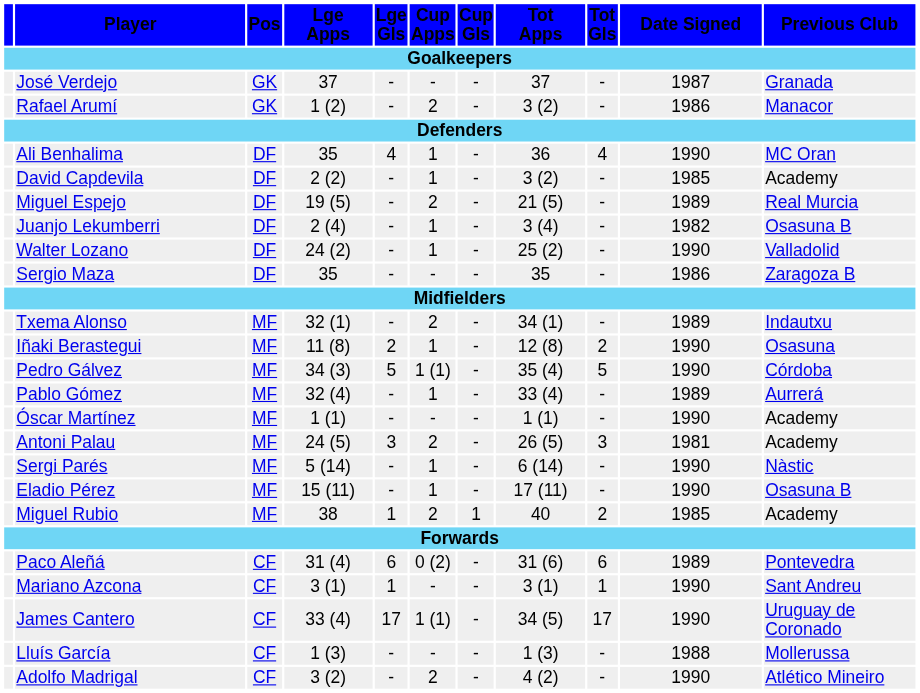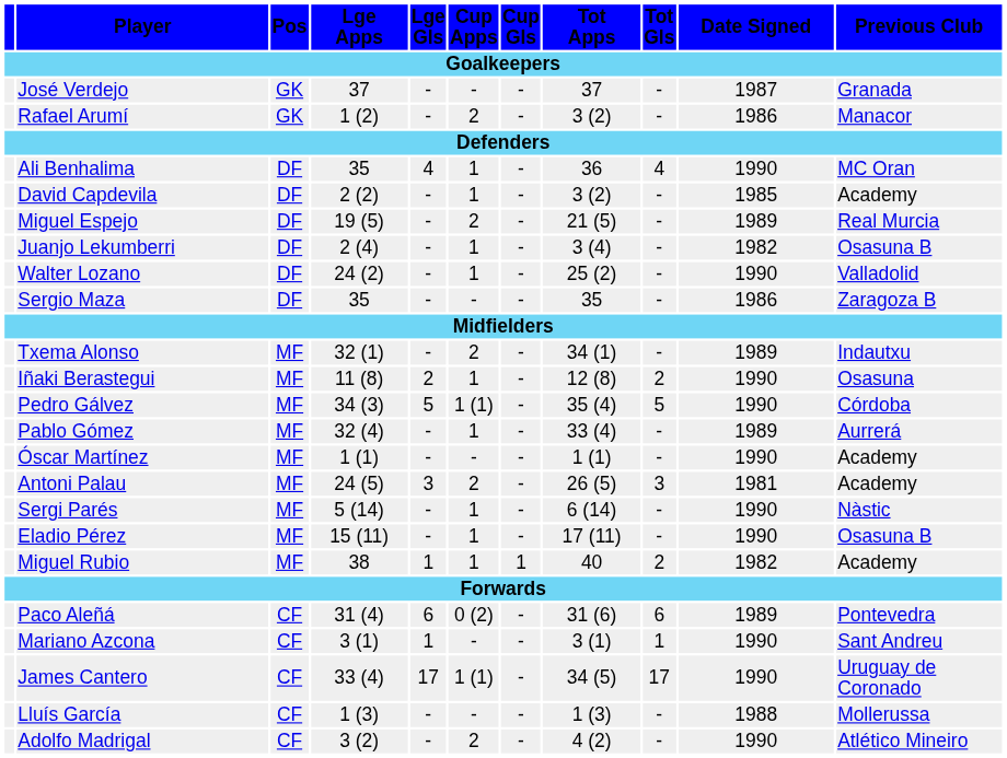 <table width=95%>
 <tr bgcolor=#0000FF>
 <th width=1%></th>
 <th !width=45%>Player</th>
 <th width=1%>Pos</th>
 <th !width=1%>Lge<br>Apps</th>
 <th width=1%>Lge<br>Gls</th>
 <th width=1%>Cup<br>Apps</th>
 <th width=1%>Cup<br>Gls</th>
 <th !width=1%>Tot<br>Apps</th>
 <th width=1%>Tot<br>Gls</th>
 <th width=16%>Date Signed</th>
 <th width=17%>Previous Club</th>
 </tr>
 <tr>
 <th colspan=14 bgcolor=#6fd6f5>Goalkeepers</th>
 </tr>
 <tr bgcolor=#EFEFEF>
 <td align=center></td>
 <td><a href='#'>José Verdejo</a></td>
 <td align=center><a href='#'>GK</a></td>
 <td align=center>37</td>
 <td align=center>-</td>
 <td align=center>-</td>
 <td align=center>-</td>
 <td align=center>37</td>
 <td align=center>-</td>
 <td align=center>1987</td>
 <td><a href='#'>Granada</a></td>
 </tr>
 <tr bgcolor=#EFEFEF>
 <td align=center></td>
 <td><a href='#'>Rafael Arumí</a></td>
 <td align=center><a href='#'>GK</a></td>
 <td align=center>1 (2)</td>
 <td align=center>-</td>
 <td align=center>2</td>
 <td align=center>-</td>
 <td align=center>3 (2)</td>
 <td align=center>-</td>
 <td align=center>1986</td>
 <td><a href='#'>Manacor</a></td>
 </tr>
 <tr>
 <th colspan=14 bgcolor=#6fd6f5>Defenders</th>
 </tr>
 <tr bgcolor=#EFEFEF>
 <td align=center></td>
 <td><a href='#'>Ali Benhalima</a></td>
 <td align=center><a href='#'>DF</a></td>
 <td align=center>35</td>
 <td align=center>4</td>
 <td align=center>1</td>
 <td align=center>-</td>
 <td align=center>36</td>
 <td align=center>4</td>
 <td align=center>1990</td>
 <td><a href='#'>MC Oran</a></td>
 </tr>
 <tr bgcolor=#EFEFEF>
 <td align=center></td>
 <td><a href='#'>David Capdevila</a></td>
 <td align=center><a href='#'>DF</a></td>
 <td align=center>2 (2)</td>
 <td align=center>-</td>
 <td align=center>1</td>
 <td align=center>-</td>
 <td align=center>3 (2)</td>
 <td align=center>-</td>
 <td align=center>1985</td>
 <td>Academy</td>
 </tr>
 <tr bgcolor=#EFEFEF>
 <td align=center></td>
 <td><a href='#'>Miguel Espejo</a></td>
 <td align=center><a href='#'>DF</a></td>
 <td align=center>19 (5)</td>
 <td align=center>-</td>
 <td align=center>2</td>
 <td align=center>-</td>
 <td align=center>21 (5)</td>
 <td align=center>-</td>
 <td align=center>1989</td>
 <td><a href='#'>Real Murcia</a></td>
 </tr>
 <tr bgcolor=#EFEFEF>
 <td align=center></td>
 <td><a href='#'>Juanjo Lekumberri</a></td>
 <td align=center><a href='#'>DF</a></td>
 <td align=center>2 (4)</td>
 <td align=center>-</td>
 <td align=center>1</td>
 <td align=center>-</td>
 <td align=center>3 (4)</td>
 <td align=center>-</td>
 <td align=center>1982</td>
 <td><a href='#'>Osasuna B</a></td>
 </tr>
 <tr bgcolor=#EFEFEF>
 <td align=center></td>
 <td><a href='#'>Walter Lozano</a></td>
 <td align=center><a href='#'>DF</a></td>
 <td align=center>24 (2)</td>
 <td align=center>-</td>
 <td align=center>1</td>
 <td align=center>-</td>
 <td align=center>25 (2)</td>
 <td align=center>-</td>
 <td align=center>1990</td>
 <td><a href='#'>Valladolid</a></td>
 </tr>
 <tr bgcolor=#EFEFEF>
 <td align=center></td>
 <td><a href='#'>Sergio Maza</a></td>
 <td align=center><a href='#'>DF</a></td>
 <td align=center>35</td>
 <td align=center>-</td>
 <td align=center>-</td>
 <td align=center>-</td>
 <td align=center>35</td>
 <td align=center>-</td>
 <td align=center>1986</td>
 <td><a href='#'>Zaragoza B</a></td>
 </tr>
 <tr>
 <th colspan=14 bgcolor=#6fd6f5>Midfielders</th>
 </tr>
 <tr bgcolor=#EFEFEF>
 <td align=center></td>
 <td><a href='#'>Txema Alonso</a></td>
 <td align=center><a href='#'>MF</a></td>
 <td align=center>32 (1)</td>
 <td align=center>-</td>
 <td align=center>2</td>
 <td align=center>-</td>
 <td align=center>34 (1)</td>
 <td align=center>-</td>
 <td align=center>1989</td>
 <td><a href='#'>Indautxu</a></td>
 </tr>
 <tr bgcolor=#EFEFEF>
 <td align=center></td>
 <td><a href='#'>Iñaki Berastegui</a></td>
 <td align=center><a href='#'>MF</a></td>
 <td align=center>11 (8)</td>
 <td align=center>2</td>
 <td align=center>1</td>
 <td align=center>-</td>
 <td align=center>12 (8)</td>
 <td align=center>2</td>
 <td align=center>1990</td>
 <td><a href='#'>Osasuna</a></td>
 </tr>
 <tr bgcolor=#EFEFEF>
 <td align=center></td>
 <td><a href='#'>Pedro Gálvez</a></td>
 <td align=center><a href='#'>MF</a></td>
 <td align=center>34 (3)</td>
 <td align=center>5</td>
 <td align=center>1 (1)</td>
 <td align=center>-</td>
 <td align=center>35 (4)</td>
 <td align=center>5</td>
 <td align=center>1990</td>
 <td><a href='#'>Córdoba</a></td>
 </tr>
 <tr bgcolor=#EFEFEF>
 <td align=center></td>
 <td><a href='#'>Pablo Gómez</a></td>
 <td align=center><a href='#'>MF</a></td>
 <td align=center>32 (4)</td>
 <td align=center>-</td>
 <td align=center>1</td>
 <td align=center>-</td>
 <td align=center>33 (4)</td>
 <td align=center>-</td>
 <td align=center>1989</td>
 <td><a href='#'>Aurrerá</a></td>
 </tr>
 <tr bgcolor=#EFEFEF>
 <td align=center></td>
 <td><a href='#'>Óscar Martínez</a></td>
 <td align=center><a href='#'>MF</a></td>
 <td align=center>1 (1)</td>
 <td align=center>-</td>
 <td align=center>-</td>
 <td align=center>-</td>
 <td align=center>1 (1)</td>
 <td align=center>-</td>
 <td align=center>1990</td>
 <td>Academy</td>
 </tr>
 <tr bgcolor=#EFEFEF>
 <td align=center></td>
 <td><a href='#'>Antoni Palau</a></td>
 <td align=center><a href='#'>MF</a></td>
 <td align=center>24 (5)</td>
 <td align=center>3</td>
 <td align=center>2</td>
 <td align=center>-</td>
 <td align=center>26 (5)</td>
 <td align=center>3</td>
 <td align=center>1981</td>
 <td>Academy</td>
 </tr>
 <tr bgcolor=#EFEFEF>
 <td align=center></td>
 <td><a href='#'>Sergi Parés</a></td>
 <td align=center><a href='#'>MF</a></td>
 <td align=center>5 (14)</td>
 <td align=center>-</td>
 <td align=center>1</td>
 <td align=center>-</td>
 <td align=center>6 (14)</td>
 <td align=center>-</td>
 <td align=center>1990</td>
 <td><a href='#'>Nàstic</a></td>
 </tr>
 <tr bgcolor=#EFEFEF>
 <td align=center></td>
 <td><a href='#'>Eladio Pérez</a></td>
 <td align=center><a href='#'>MF</a></td>
 <td align=center>15 (11)</td>
 <td align=center>-</td>
 <td align=center>1</td>
 <td align=center>-</td>
 <td align=center>17 (11)</td>
 <td align=center>-</td>
 <td align=center>1990</td>
 <td><a href='#'>Osasuna B</a></td>
 </tr>
 <tr bgcolor=#EFEFEF>
 <td align=center></td>
 <td><a href='#'>Miguel Rubio</a></td>
 <td align=center><a href='#'>MF</a></td>
 <td align=center>38</td>
 <td align=center>1</td>
-<td align=center>2</td>
+<td align=center>1</td>
 <td align=center>1</td>
 <td align=center>40</td>
 <td align=center>2</td>
-<td align=center>1985</td>
+<td align=center>1982</td>
 <td>Academy</td>
 </tr>
 <tr>
 <th colspan=14 bgcolor=#6fd6f5>Forwards</th>
 </tr>
 <tr bgcolor=#EFEFEF>
 <td align=center></td>
 <td><a href='#'>Paco Aleñá</a></td>
 <td align=center><a href='#'>CF</a></td>
 <td align=center>31 (4)</td>
 <td align=center>6</td>
 <td align=center>0 (2)</td>
 <td align=center>-</td>
 <td align=center>31 (6)</td>
 <td align=center>6</td>
 <td align=center>1989</td>
 <td><a href='#'>Pontevedra</a></td>
 </tr>
 <tr bgcolor=#EFEFEF>
 <td align=center></td>
 <td><a href='#'>Mariano Azcona</a></td>
 <td align=center><a href='#'>CF</a></td>
 <td align=center>3 (1)</td>
 <td align=center>1</td>
 <td align=center>-</td>
 <td align=center>-</td>
 <td align=center>3 (1)</td>
 <td align=center>1</td>
 <td align=center>1990</td>
 <td><a href='#'>Sant Andreu</a></td>
 </tr>
 <tr bgcolor=#EFEFEF>
 <td align=center></td>
 <td><a href='#'>James Cantero</a></td>
 <td align=center><a href='#'>CF</a></td>
 <td align=center>33 (4)</td>
 <td align=center>17</td>
 <td align=center>1 (1)</td>
 <td align=center>-</td>
 <td align=center>34 (5)</td>
 <td align=center>17</td>
 <td align=center>1990</td>
 <td><a href='#'>Uruguay de Coronado</a></td>
 </tr>
 <tr bgcolor=#EFEFEF>
 <td align=center></td>
 <td><a href='#'>Lluís García</a></td>
 <td align=center><a href='#'>CF</a></td>
 <td align=center>1 (3)</td>
 <td align=center>-</td>
 <td align=center>-</td>
 <td align=center>-</td>
 <td align=center>1 (3)</td>
 <td align=center>-</td>
 <td align=center>1988</td>
 <td><a href='#'>Mollerussa</a></td>
 </tr>
 <tr bgcolor=#EFEFEF>
 <td align=center></td>
 <td><a href='#'>Adolfo Madrigal</a></td>
 <td align=center><a href='#'>CF</a></td>
 <td align=center>3 (2)</td>
 <td align=center>-</td>
 <td align=center>2</td>
 <td align=center>-</td>
 <td align=center>4 (2)</td>
 <td align=center>-</td>
 <td align=center>1990</td>
 <td><a href='#'>Atlético Mineiro</a></td>
 </tr>
 </table>
